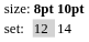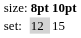 <table style="margin-left:40px;">
 <tr>
 <td>size:</td>
 <td><strong>8pt</strong></td>
 <td><strong>10pt</strong></td>
 </tr>
 <tr>
 <td>set:</td>
 <td style="background: lightgrey;">12</td>
-<td>14</td>
+<td>15</td>
 </tr>
 </table>
